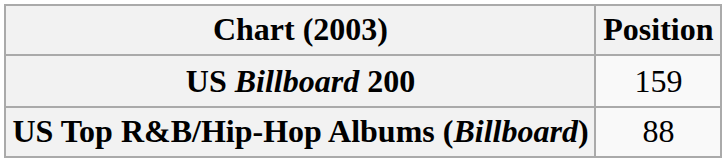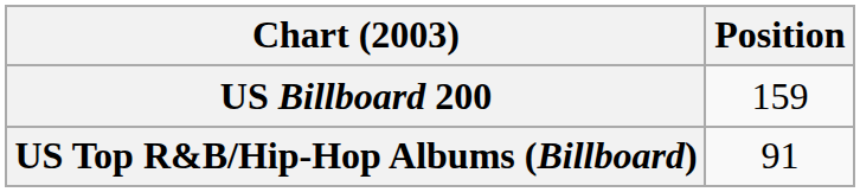 <table class="wikitable plainrowheaders" style="text-align:center">
 <tr>
 <th scope="col">Chart (2003)</th>
 <th scope="col">Position</th>
 </tr>
 <tr>
 <th scope="row">US <em>Billboard</em> 200</th>
 <td>159</td>
 </tr>
 <tr>
 <th scope="row">US Top R&B/Hip-Hop Albums (<em>Billboard</em>)</th>
-<td>88</td>
+<td>91</td>
 </tr>
 </table>
